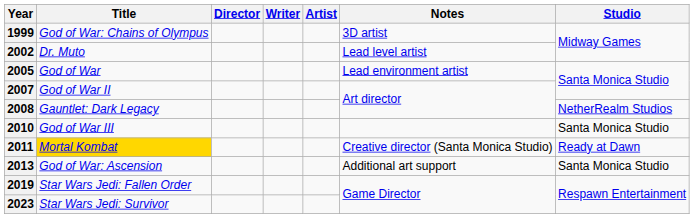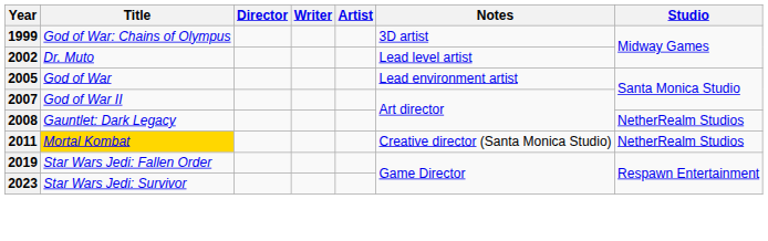 <table class="wikitable plainrowheaders">
 <tr>
 <th scope="col">Year</th>
 <th scope="col">Title</th>
 <th scope="col"><a href='#'>Director</a></th>
 <th scope="col"><a href='#'>Writer</a></th>
 <th scope="col"><a href='#'>Artist</a></th>
 <th scope="col">Notes</th>
 <th score:"col"><a href='#'>Studio</a></th>
 </tr>
 <tr>
 <th scope=row>1999</th>
 <td><em><a href='#'>God of War: Chains of Olympus</a></em></td>
 <td></td>
 <td></td>
 <td></td>
 <td><a href='#'>3D artist</a></td>
 <td rowspan="2"><a href='#'>Midway Games</a></td>
 </tr>
 <tr>
 <th scope=row>2002</th>
 <td><em><a href='#'>Dr. Muto</a></em></td>
 <td></td>
 <td></td>
 <td></td>
 <td><a href='#'>Lead level artist</a></td>
 </tr>
 <tr>
 <th scope=row>2005</th>
 <td><em><a href='#'>God of War</a></em></td>
 <td></td>
 <td></td>
 <td></td>
 <td><a href='#'>Lead environment artist</a></td>
 <td rowspan="2"><a href='#'>Santa Monica Studio</a></td>
 </tr>
 <tr>
 <th scope=row>2007</th>
 <td><em><a href='#'>God of War II</a></em></td>
 <td></td>
 <td></td>
 <td></td>
 <td rowspan="2"><a href='#'>Art director</a></td>
 </tr>
 <tr>
 <th scope=row>2008</th>
 <td><em><a href='#'>Gauntlet: Dark Legacy</a></em></td>
 <td></td>
 <td></td>
 <td></td>
 <td><a href='#'>NetherRealm Studios</a></td>
 </tr>
 <tr>
-<th scope=row>2010</th>
-<td><em><a href='#'>God of War III</a></em></td>
-<td></td>
-<td></td>
-<td></td>
-<td></td>
-<td>Santa Monica Studio</td>
-</tr>
-<tr>
 <th scope=row>2011</th>
 <td style="background: gold;"><em><a href='#'>Mortal Kombat</a></em></td>
 <td></td>
 <td></td>
 <td></td>
 <td><a href='#'>Creative director</a> (Santa Monica Studio)</td>
-<td><a href='#'>Ready at Dawn</a></td>
-</tr>
-<tr>
-<th scope=row>2013</th>
-<td><em><a href='#'>God of War: Ascension</a></em></td>
-<td></td>
-<td></td>
-<td></td>
-<td>Additional art support</td>
-<td>Santa Monica Studio</td>
+<td><a href='#'>NetherRealm Studios</a></td>
 </tr>
 <tr>
 <th scope=row>2019</th>
 <td><em><a href='#'>Star Wars Jedi: Fallen Order</a></em></td>
 <td></td>
 <td></td>
 <td></td>
 <td rowspan="2"><a href='#'>Game Director</a></td>
 <td rowspan="2"><a href='#'>Respawn Entertainment</a></td>
 </tr>
 <tr>
 <th scope=row>2023</th>
 <td><em><a href='#'>Star Wars Jedi: Survivor</a></em></td>
 <td></td>
 <td></td>
 <td></td>
 </tr>
 </table>
